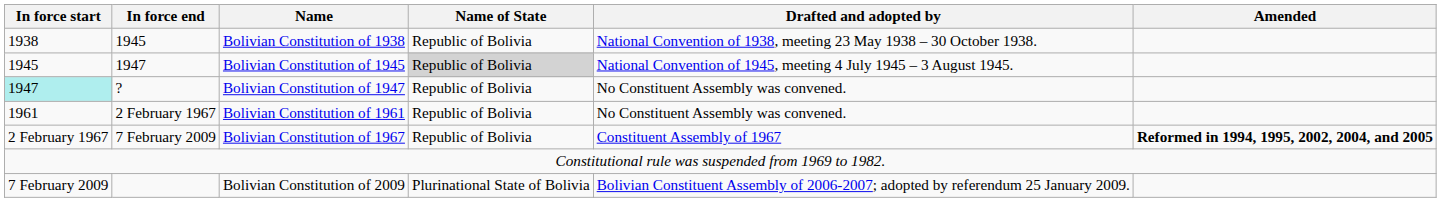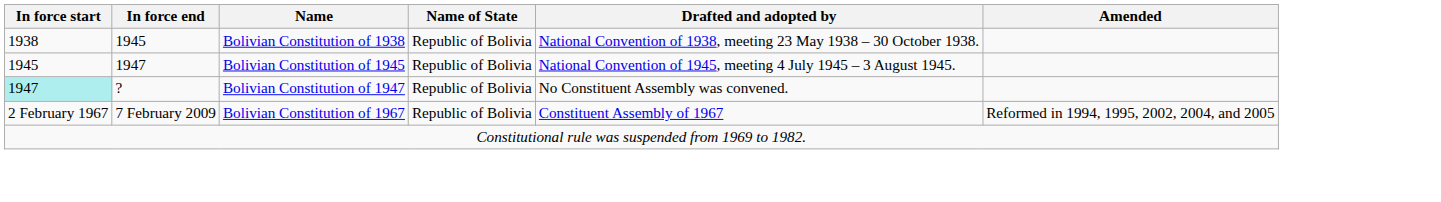 <table class="wikitable">
 <tr ->
 <th>In force start</th>
 <th>In force end</th>
 <th>Name</th>
 <th>Name of State</th>
 <th>Drafted and adopted by</th>
 <th>Amended</th>
 </tr>
 <tr ->
 <td>1938</td>
 <td>1945</td>
 <td><a href='#'>Bolivian Constitution of 1938</a></td>
 <td>Republic of Bolivia</td>
 <td><a href='#'>National Convention of 1938</a>, meeting 23 May 1938 – 30 October 1938.</td>
 <td></td>
 </tr>
 <tr ->
 <td>1945</td>
 <td>1947</td>
 <td><a href='#'>Bolivian Constitution of 1945</a></td>
-<td style="background: lightgrey;">Republic of Bolivia</td>
+<td>Republic of Bolivia</td>
 <td><a href='#'>National Convention of 1945</a>, meeting 4 July 1945 – 3 August 1945.</td>
 <td></td>
 </tr>
 <tr ->
 <td style="background: paleturquoise;">1947</td>
 <td>?</td>
 <td><a href='#'>Bolivian Constitution of 1947</a></td>
 <td>Republic of Bolivia</td>
 <td>No Constituent Assembly was convened.</td>
 <td></td>
 </tr>
 <tr ->
-<td>1961</td>
-<td>2 February 1967</td>
-<td><a href='#'>Bolivian Constitution of 1961</a></td>
-<td>Republic of Bolivia</td>
-<td>No Constituent Assembly was convened.</td>
-<td></td>
-</tr>
-<tr ->
 <td>2 February 1967</td>
 <td>7 February 2009</td>
 <td><a href='#'>Bolivian Constitution of 1967</a></td>
 <td>Republic of Bolivia</td>
 <td><a href='#'>Constituent Assembly of 1967</a></td>
-<td><strong>Reformed in 1994, 1995, 2002, 2004, and 2005</strong></td>
+<td>Reformed in 1994, 1995, 2002, 2004, and 2005</td>
 </tr>
 <tr ->
 <td colspan=6 align=center><em>Constitutional rule was suspended from 1969 to 1982.</em></td>
 </tr>
-<tr ->
-<td>7 February 2009</td>
-<td></td>
-<td>Bolivian Constitution of 2009</td>
-<td>Plurinational State of Bolivia</td>
-<td><a href='#'>Bolivian Constituent Assembly of 2006-2007</a>; adopted by referendum 25 January 2009.</td>
-<td></td>
-</tr>
 </table>
